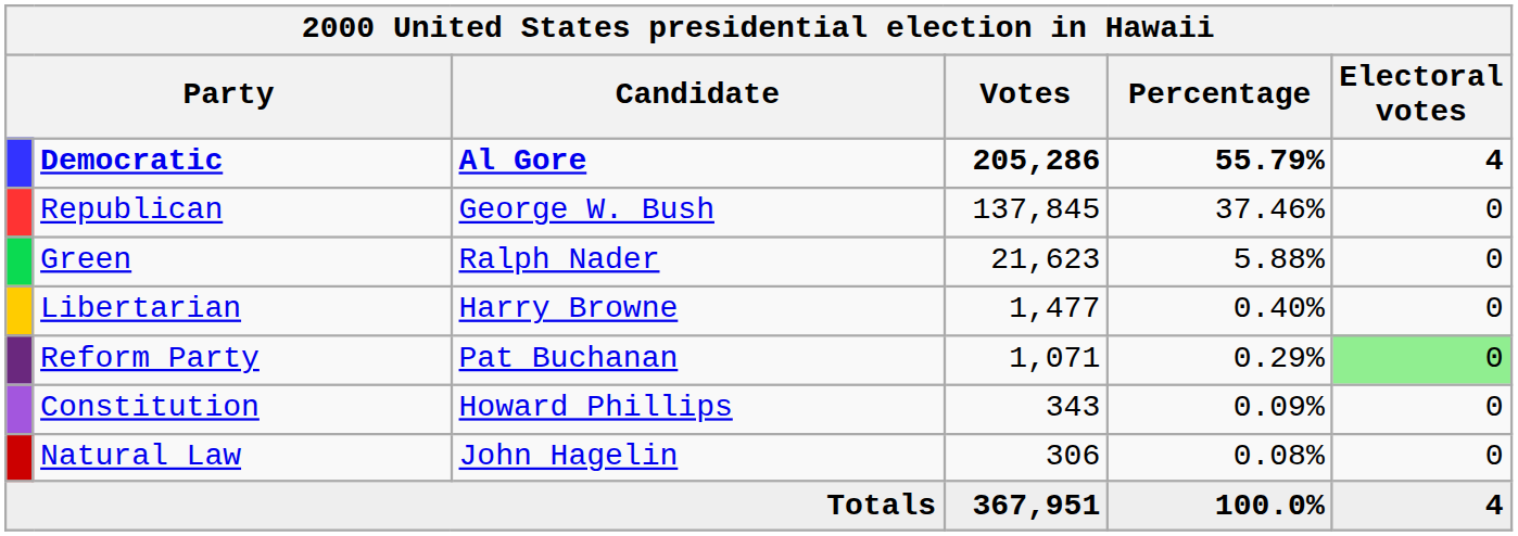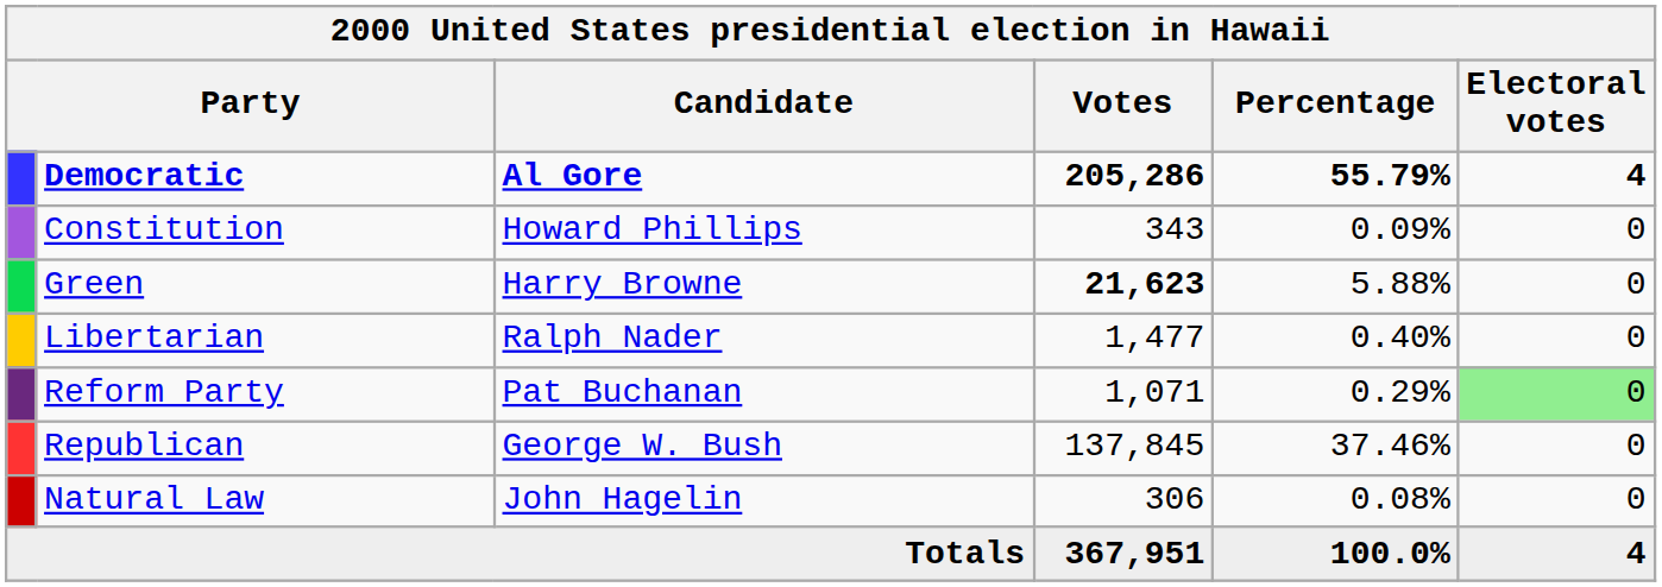 <table class="wikitable" style="font-size: 95%;">
 <tr>
 <th colspan="6">2000 United States presidential election in Hawaii</th>
 </tr>
 <tr>
 <th colspan="2" style="width: 15em">Party</th>
 <th style="width: 17em">Candidate</th>
 <th style="width: 5em">Votes</th>
 <th style="width: 7em">Percentage</th>
 <th style="width: 5em">Electoral votes</th>
 </tr>
 <tr>
 <th style="background:#33f; width:3px;"></th>
 <td style="width: 130px"><strong><a href='#'>Democratic</a></strong></td>
 <td><strong><a href='#'>Al Gore</a></strong></td>
 <td style="text-align:right;"><strong>205,286</strong></td>
 <td style="text-align:right;"><strong>55.79%</strong></td>
 <td style="text-align:right;"><strong>4</strong></td>
 </tr>
 <tr>
-<th style="background:#f33; width:3px;"></th>
-<td style="width: 130px"><a href='#'>Republican</a></td>
-<td><a href='#'>George W. Bush</a></td>
-<td style="text-align:right;">137,845</td>
-<td style="text-align:right;">37.46%</td>
+<th style="background:#A356DE; width:3px;"></th>
+<td style="width: 130px"><a href='#'>Constitution</a></td>
+<td><a href='#'>Howard Phillips</a></td>
+<td style="text-align:right;">343</td>
+<td style="text-align:right;">0.09%</td>
 <td style="text-align:right;">0</td>
 </tr>
 <tr>
 <th style="background:#0BDA51; width:3px;"></th>
 <td style="width: 130px"><a href='#'>Green</a></td>
-<td><a href='#'>Ralph Nader</a></td>
-<td style="text-align:right;">21,623</td>
+<td><a href='#'>Harry Browne</a></td>
+<td style="text-align:right;"><strong>21,623</strong></td>
 <td style="text-align:right;">5.88%</td>
 <td style="text-align:right;">0</td>
 </tr>
 <tr>
 <th style="background:#FFCC00; width:3px;"></th>
 <td style="width: 130px"><a href='#'>Libertarian</a></td>
-<td><a href='#'>Harry Browne</a></td>
+<td><a href='#'>Ralph Nader</a></td>
 <td style="text-align:right;">1,477</td>
 <td style="text-align:right;">0.40%</td>
 <td style="text-align:right;">0</td>
 </tr>
 <tr>
 <th style="background:#6A287E; width:3px;"></th>
 <td style="width: 130px"><a href='#'>Reform Party</a></td>
 <td><a href='#'>Pat Buchanan</a></td>
 <td style="text-align:right;">1,071</td>
 <td style="text-align:right;">0.29%</td>
 <td style="background: lightgreen; text-align:right;">0</td>
 </tr>
 <tr>
-<th style="background:#A356DE; width:3px;"></th>
-<td style="width: 130px"><a href='#'>Constitution</a></td>
-<td><a href='#'>Howard Phillips</a></td>
-<td style="text-align:right;">343</td>
-<td style="text-align:right;">0.09%</td>
+<th style="background:#f33; width:3px;"></th>
+<td style="width: 130px"><a href='#'>Republican</a></td>
+<td><a href='#'>George W. Bush</a></td>
+<td style="text-align:right;">137,845</td>
+<td style="text-align:right;">37.46%</td>
 <td style="text-align:right;">0</td>
 </tr>
 <tr>
 <th style="background:#c00; width:3px;"></th>
 <td style="width: 130px"><a href='#'>Natural Law</a></td>
 <td><a href='#'>John Hagelin</a></td>
 <td style="text-align:right;">306</td>
 <td style="text-align:right;">0.08%</td>
 <td style="text-align:right;">0</td>
 </tr>
 <tr style="background:#eee; text-align:right;">
 <td colspan="3"><strong>Totals</strong></td>
 <td><strong>367,951</strong></td>
 <td><strong>100.0%</strong></td>
 <td><strong>4</strong></td>
 </tr>
 </table>
